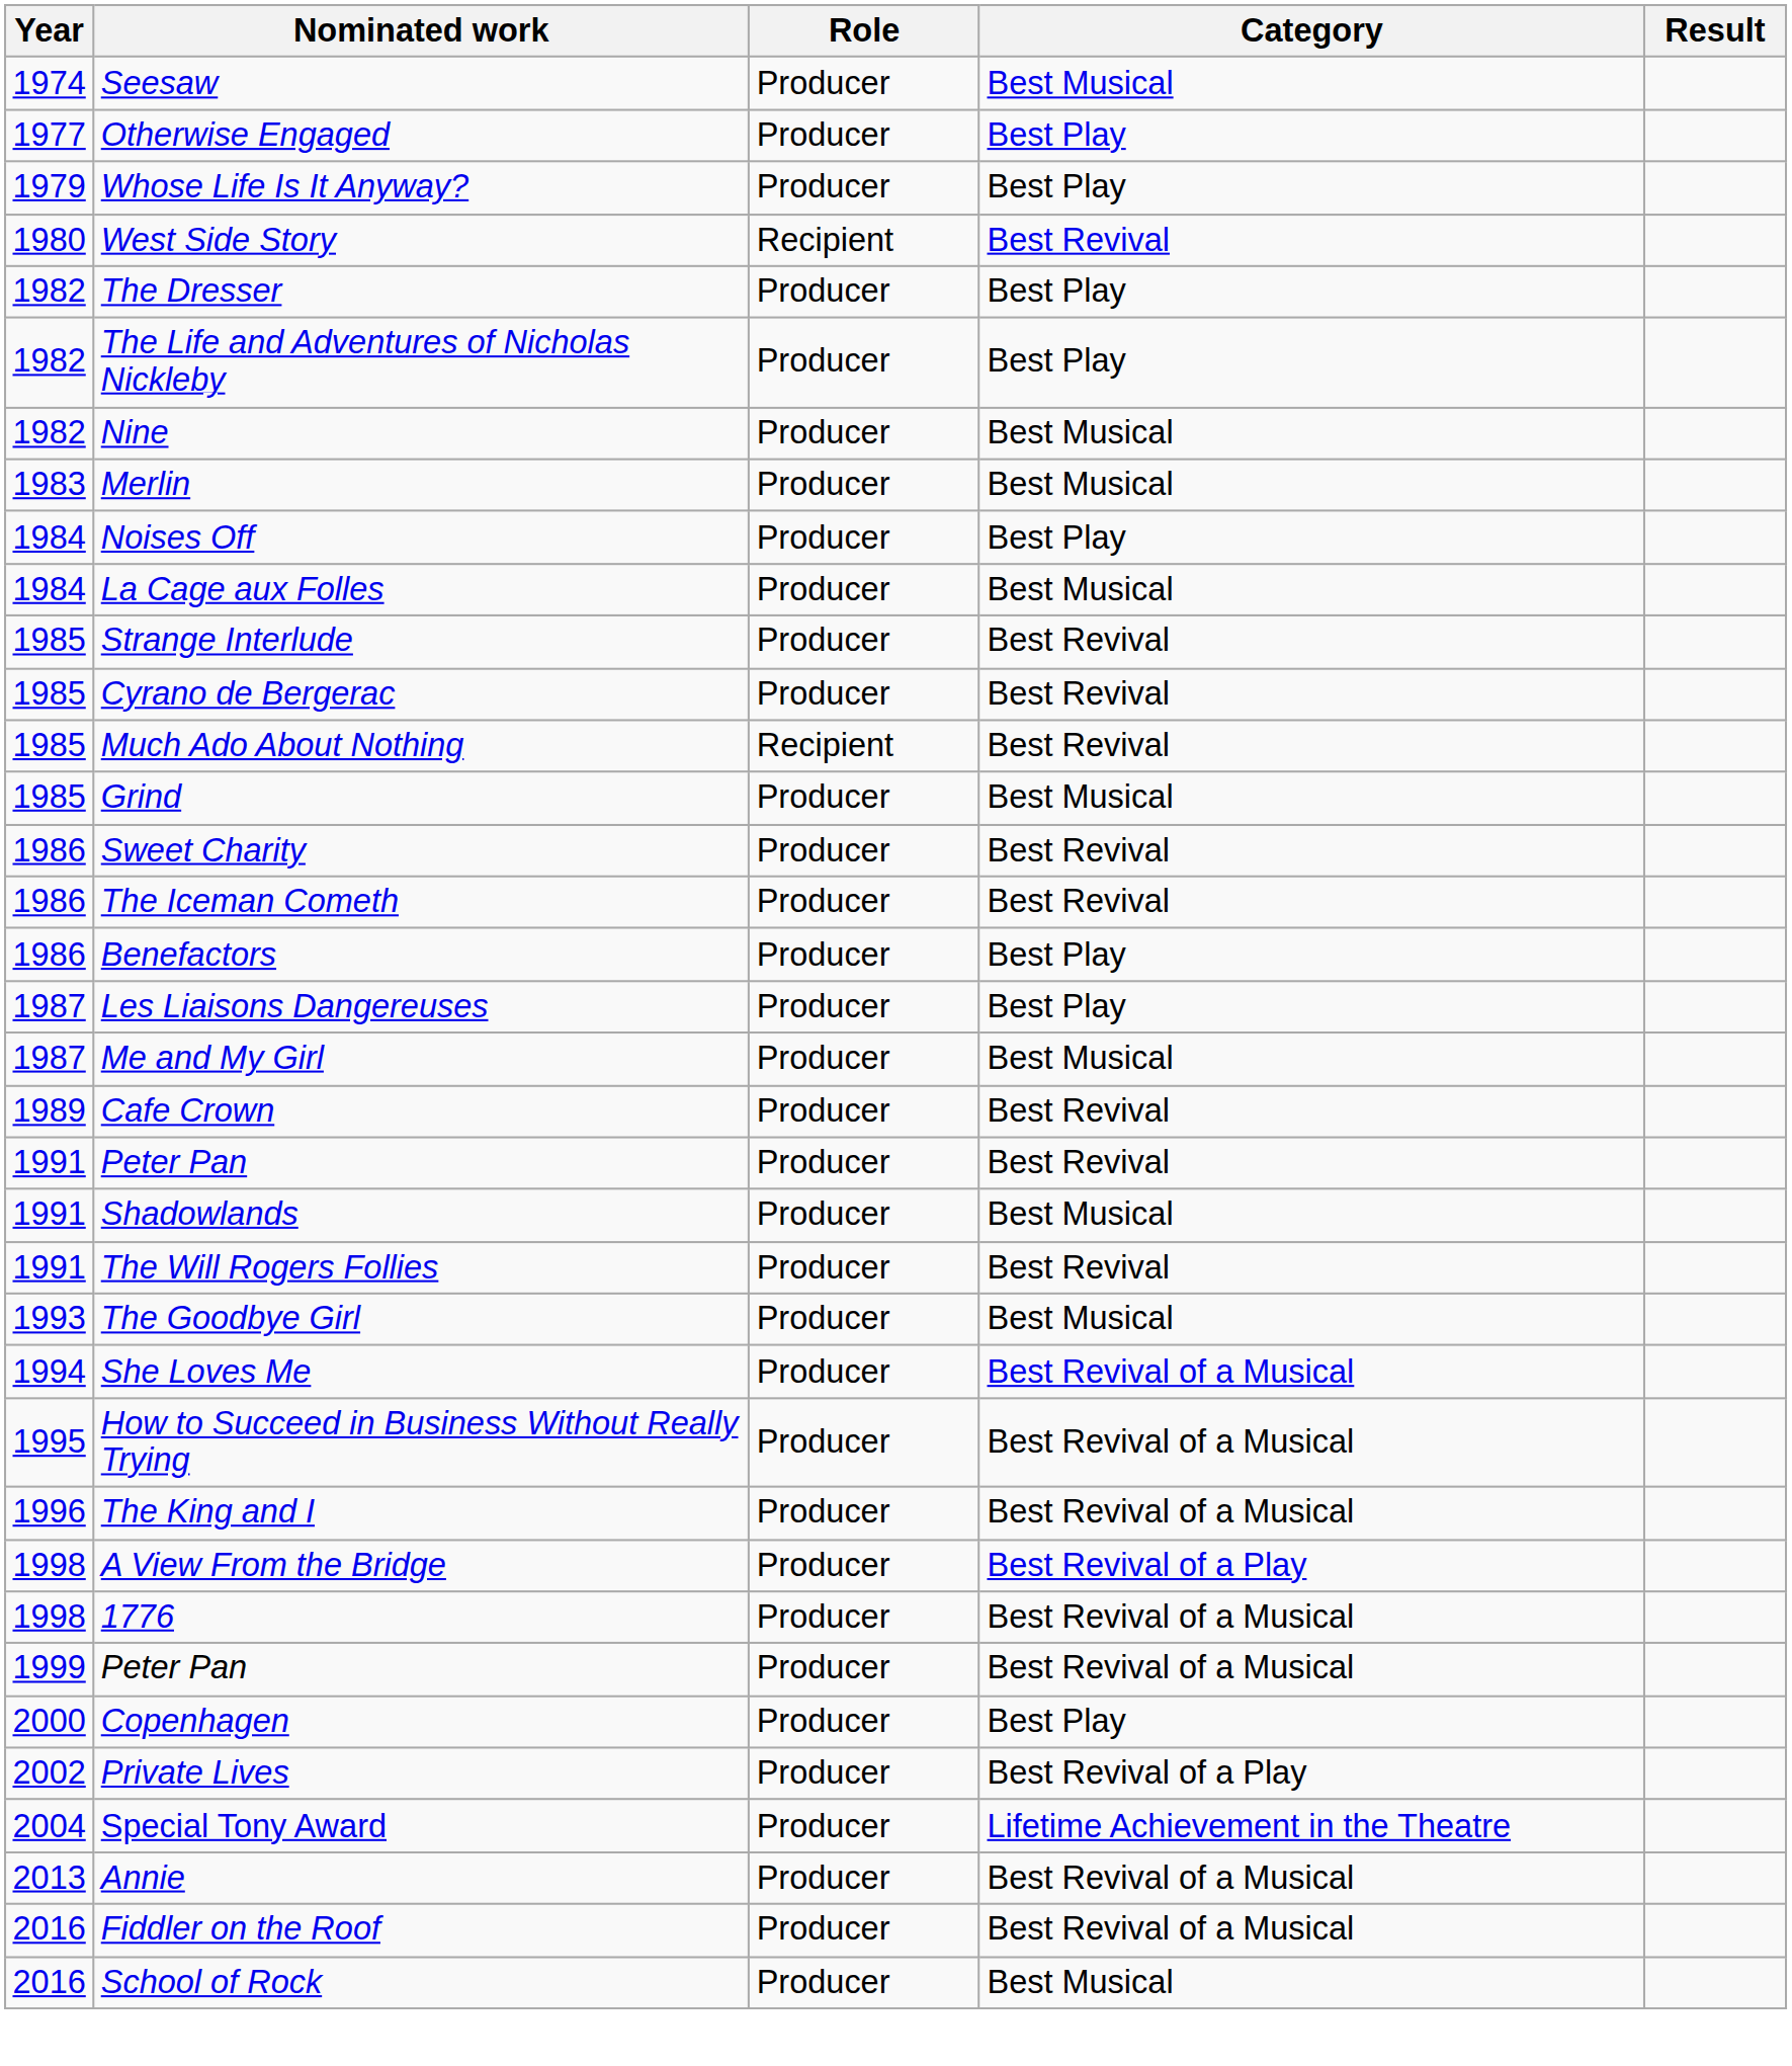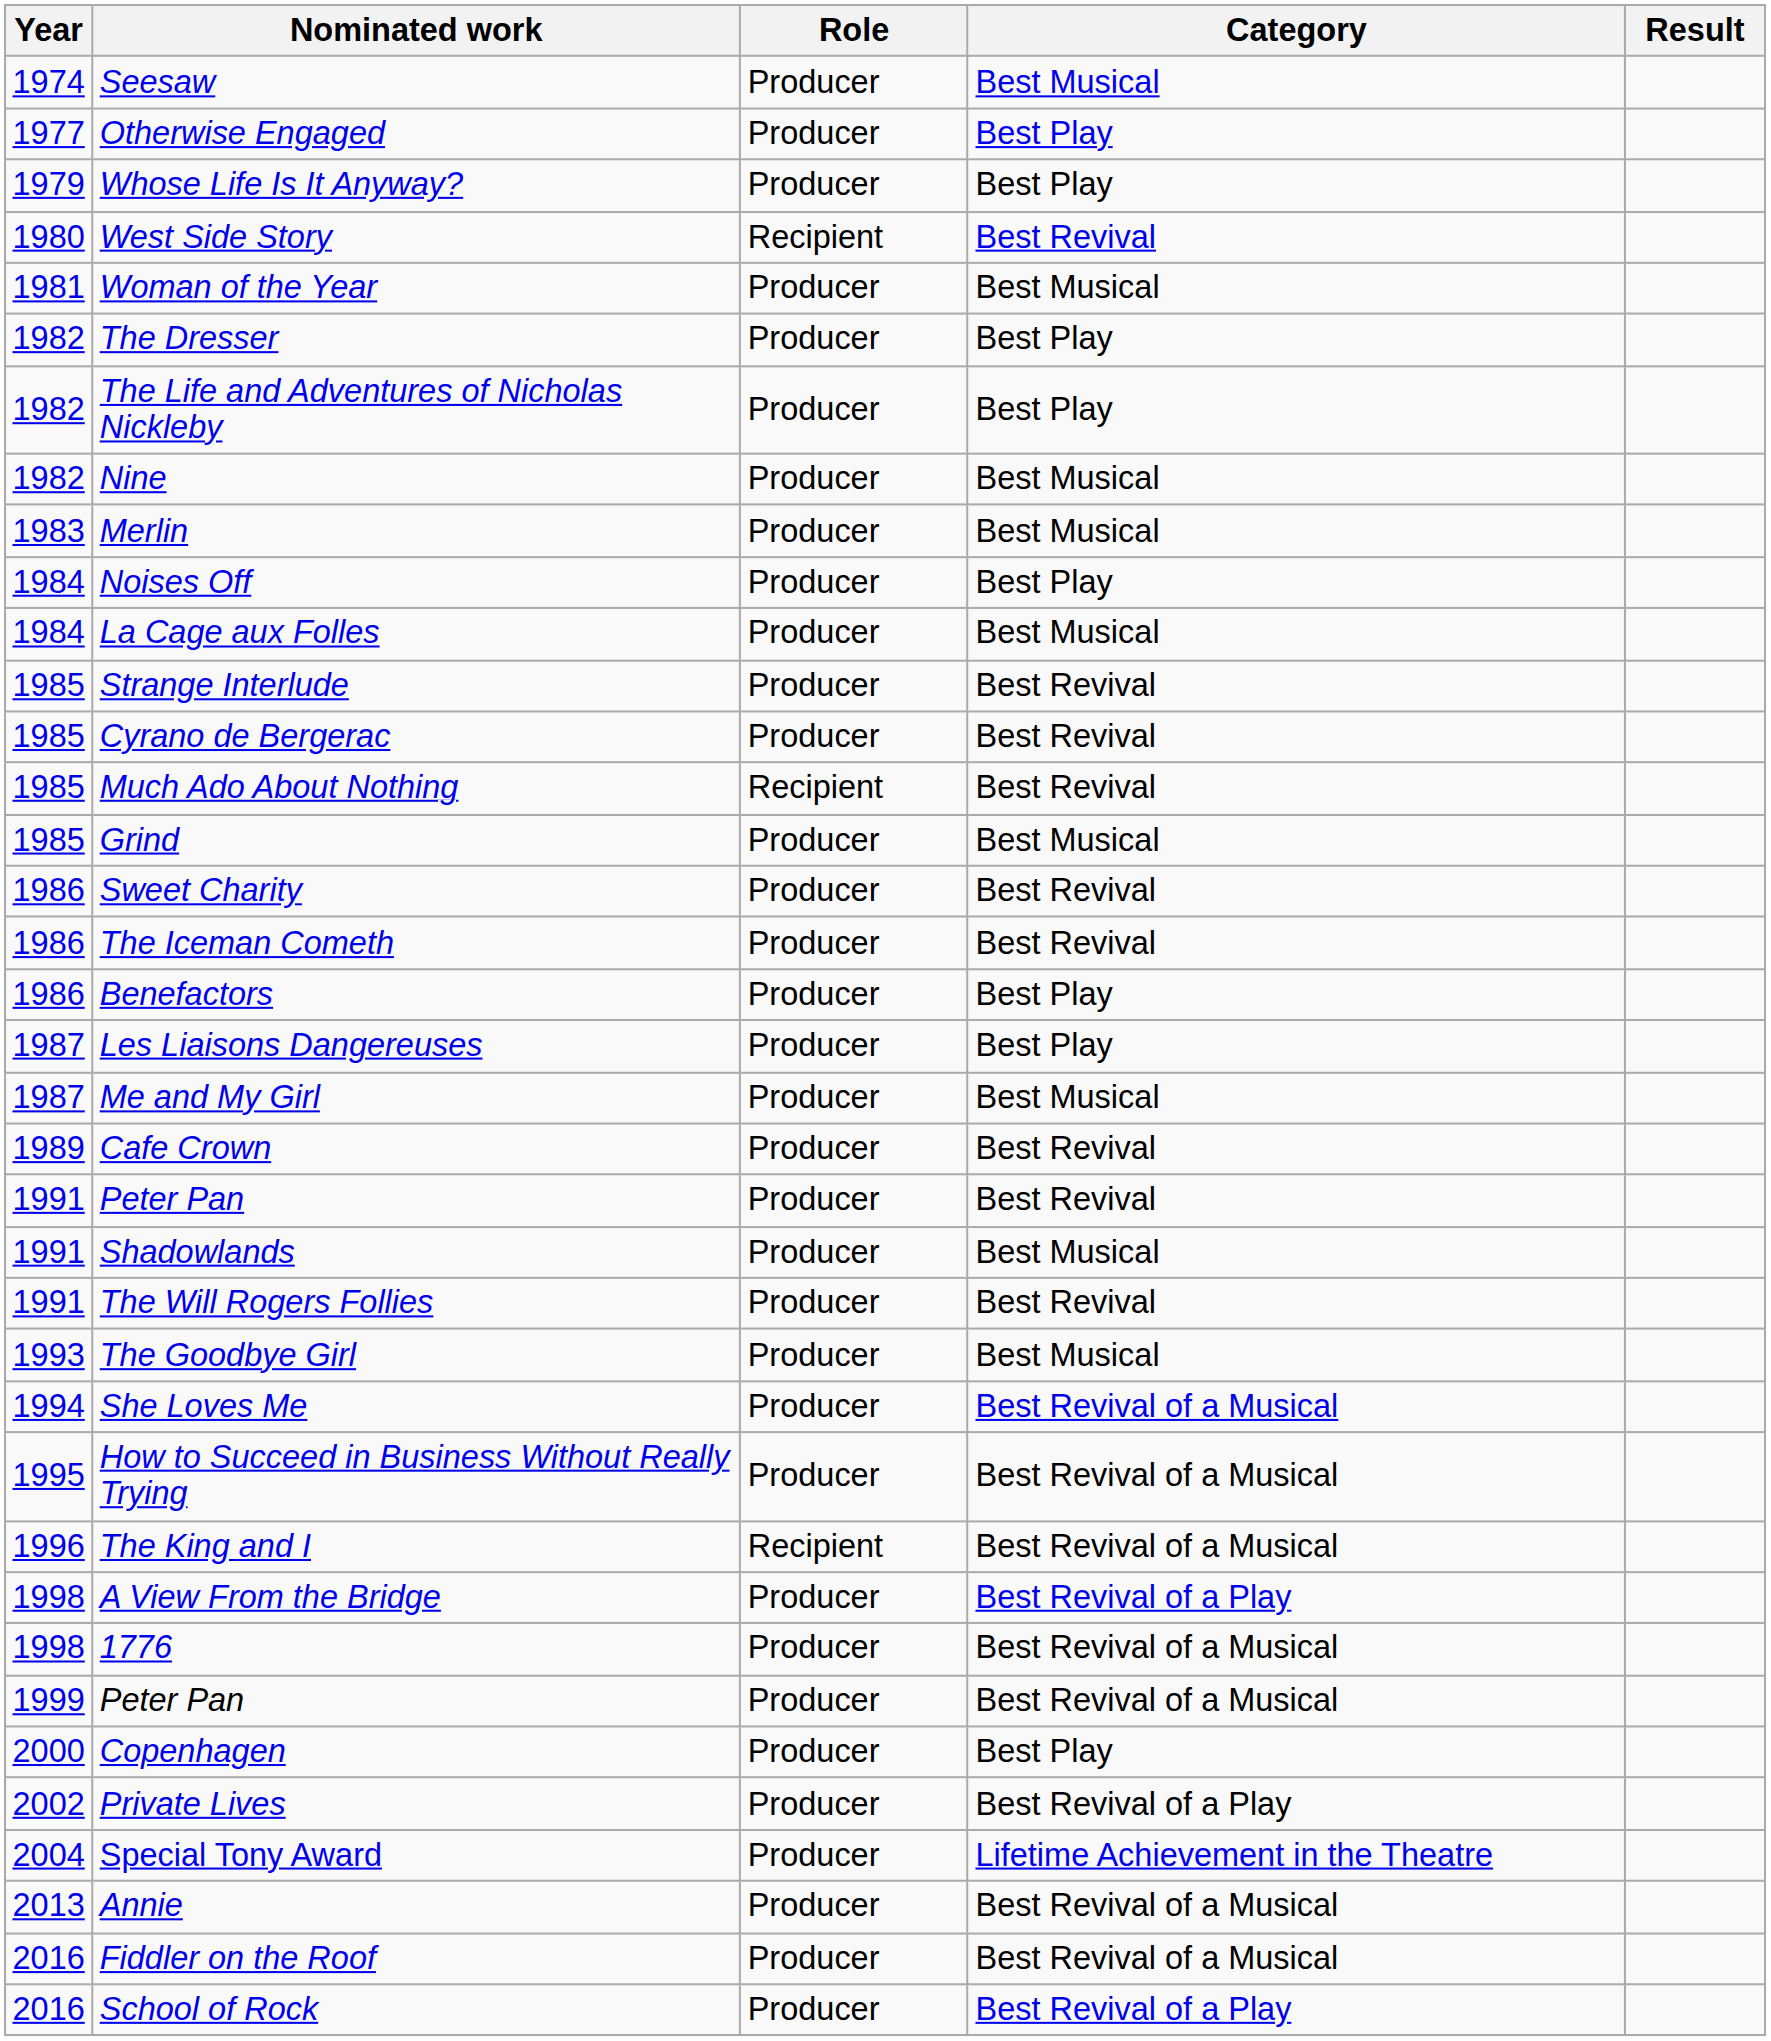 <table class="wikitable sortable">
 <tr>
 <th scope="col" style="width:1em;">Year</th>
 <th scope="col" style="width:39em;">Nominated work</th>
 <th scope="col" style="width:10em;">Role</th>
 <th scope="col" style="width:40em;">Category</th>
 <th scope="col" style="width:5em;">Result</th>
 </tr>
 <tr>
 <td><a href='#'>1974</a></td>
 <td><em><a href='#'>Seesaw</a></em></td>
 <td>Producer</td>
 <td><a href='#'>Best Musical</a></td>
 <td></td>
 </tr>
 <tr>
 <td><a href='#'>1977</a></td>
 <td><em><a href='#'>Otherwise Engaged</a></em></td>
 <td>Producer</td>
 <td><a href='#'>Best Play</a></td>
 <td></td>
 </tr>
 <tr>
 <td><a href='#'>1979</a></td>
 <td><em><a href='#'>Whose Life Is It Anyway?</a></em></td>
 <td>Producer</td>
 <td>Best Play</td>
 <td></td>
 </tr>
 <tr>
 <td><a href='#'>1980</a></td>
 <td><em><a href='#'>West Side Story</a></em></td>
 <td>Recipient</td>
 <td><a href='#'>Best Revival</a></td>
+<td></td>
+</tr>
+<tr>
+<td><a href='#'>1981</a></td>
+<td><em><a href='#'>Woman of the Year</a></em></td>
+<td>Producer</td>
+<td>Best Musical</td>
 <td></td>
 </tr>
 <tr>
 <td><a href='#'>1982</a></td>
 <td><em><a href='#'>The Dresser</a></em></td>
 <td>Producer</td>
 <td>Best Play</td>
 <td></td>
 </tr>
 <tr>
 <td><a href='#'>1982</a></td>
 <td><em><a href='#'>The Life and Adventures of Nicholas Nickleby</a></em></td>
 <td>Producer</td>
 <td>Best Play</td>
 <td></td>
 </tr>
 <tr>
 <td><a href='#'>1982</a></td>
 <td><em><a href='#'>Nine</a></em></td>
 <td>Producer</td>
 <td>Best Musical</td>
 <td></td>
 </tr>
 <tr>
 <td><a href='#'>1983</a></td>
 <td><em><a href='#'>Merlin</a></em></td>
 <td>Producer</td>
 <td>Best Musical</td>
 <td></td>
 </tr>
 <tr>
 <td><a href='#'>1984</a></td>
 <td><em><a href='#'>Noises Off</a></em></td>
 <td>Producer</td>
 <td>Best Play</td>
 <td></td>
 </tr>
 <tr>
 <td><a href='#'>1984</a></td>
 <td><em><a href='#'>La Cage aux Folles</a></em></td>
 <td>Producer</td>
 <td>Best Musical</td>
 <td></td>
 </tr>
 <tr>
 <td><a href='#'>1985</a></td>
 <td><em><a href='#'>Strange Interlude</a></em></td>
 <td>Producer</td>
 <td>Best Revival</td>
 <td></td>
 </tr>
 <tr>
 <td><a href='#'>1985</a></td>
 <td><em><a href='#'>Cyrano de Bergerac</a></em></td>
 <td>Producer</td>
 <td>Best Revival</td>
 <td></td>
 </tr>
 <tr>
 <td><a href='#'>1985</a></td>
 <td><em><a href='#'>Much Ado About Nothing</a></em></td>
 <td>Recipient</td>
 <td>Best Revival</td>
 <td></td>
 </tr>
 <tr>
 <td><a href='#'>1985</a></td>
 <td><em><a href='#'>Grind</a></em></td>
 <td>Producer</td>
 <td>Best Musical</td>
 <td></td>
 </tr>
 <tr>
 <td><a href='#'>1986</a></td>
 <td><em><a href='#'>Sweet Charity</a></em></td>
 <td>Producer</td>
 <td>Best Revival</td>
 <td></td>
 </tr>
 <tr>
 <td><a href='#'>1986</a></td>
 <td><em><a href='#'>The Iceman Cometh</a></em></td>
 <td>Producer</td>
 <td>Best Revival</td>
 <td></td>
 </tr>
 <tr>
 <td><a href='#'>1986</a></td>
 <td><em><a href='#'>Benefactors</a></em></td>
 <td>Producer</td>
 <td>Best Play</td>
 <td></td>
 </tr>
 <tr>
 <td><a href='#'>1987</a></td>
 <td><em><a href='#'>Les Liaisons Dangereuses</a></em></td>
 <td>Producer</td>
 <td>Best Play</td>
 <td></td>
 </tr>
 <tr>
 <td><a href='#'>1987</a></td>
 <td><em><a href='#'>Me and My Girl</a></em></td>
 <td>Producer</td>
 <td>Best Musical</td>
 <td></td>
 </tr>
 <tr>
 <td><a href='#'>1989</a></td>
 <td><em><a href='#'>Cafe Crown</a></em></td>
 <td>Producer</td>
 <td>Best Revival</td>
 <td></td>
 </tr>
 <tr>
 <td><a href='#'>1991</a></td>
 <td><em><a href='#'>Peter Pan</a></em></td>
 <td>Producer</td>
 <td>Best Revival</td>
 <td></td>
 </tr>
 <tr>
 <td><a href='#'>1991</a></td>
 <td><em><a href='#'>Shadowlands</a></em></td>
 <td>Producer</td>
 <td>Best Musical</td>
 <td></td>
 </tr>
 <tr>
 <td><a href='#'>1991</a></td>
 <td><em><a href='#'>The Will Rogers Follies</a></em></td>
 <td>Producer</td>
 <td>Best Revival</td>
 <td></td>
 </tr>
 <tr>
 <td><a href='#'>1993</a></td>
 <td><em><a href='#'>The Goodbye Girl</a></em></td>
 <td>Producer</td>
 <td>Best Musical</td>
 <td></td>
 </tr>
 <tr>
 <td><a href='#'>1994</a></td>
 <td><em><a href='#'>She Loves Me</a></em></td>
 <td>Producer</td>
 <td><a href='#'>Best Revival of a Musical</a></td>
 <td></td>
 </tr>
 <tr>
 <td><a href='#'>1995</a></td>
 <td><em><a href='#'>How to Succeed in Business Without Really Trying</a></em></td>
 <td>Producer</td>
 <td>Best Revival of a Musical</td>
 <td></td>
 </tr>
 <tr>
 <td><a href='#'>1996</a></td>
 <td><em><a href='#'>The King and I</a></em></td>
-<td>Producer</td>
+<td>Recipient</td>
 <td>Best Revival of a Musical</td>
 <td></td>
 </tr>
 <tr>
 <td><a href='#'>1998</a></td>
 <td><em><a href='#'>A View From the Bridge</a></em></td>
 <td>Producer</td>
 <td><a href='#'>Best Revival of a Play</a></td>
 <td></td>
 </tr>
 <tr>
 <td><a href='#'>1998</a></td>
 <td><em><a href='#'>1776</a></em></td>
 <td>Producer</td>
 <td>Best Revival of a Musical</td>
 <td></td>
 </tr>
 <tr>
 <td><a href='#'>1999</a></td>
 <td><em>Peter Pan</em></td>
 <td>Producer</td>
 <td>Best Revival of a Musical</td>
 <td></td>
 </tr>
 <tr>
 <td><a href='#'>2000</a></td>
 <td><em><a href='#'>Copenhagen</a></em></td>
 <td>Producer</td>
 <td>Best Play</td>
 <td></td>
 </tr>
 <tr>
 <td><a href='#'>2002</a></td>
 <td><em><a href='#'>Private Lives</a></em></td>
 <td>Producer</td>
 <td>Best Revival of a Play</td>
 <td></td>
 </tr>
 <tr>
 <td><a href='#'>2004</a></td>
 <td><a href='#'>Special Tony Award</a></td>
 <td>Producer</td>
 <td><a href='#'>Lifetime Achievement in the Theatre</a></td>
 <td></td>
 </tr>
 <tr>
 <td><a href='#'>2013</a></td>
 <td><em><a href='#'>Annie</a></em></td>
 <td>Producer</td>
 <td>Best Revival of a Musical</td>
 <td></td>
 </tr>
 <tr>
 <td><a href='#'>2016</a></td>
 <td><em><a href='#'>Fiddler on the Roof</a></em></td>
 <td>Producer</td>
 <td>Best Revival of a Musical</td>
 <td></td>
 </tr>
 <tr>
 <td><a href='#'>2016</a></td>
 <td><em><a href='#'>School of Rock</a></em></td>
 <td>Producer</td>
-<td>Best Musical</td>
+<td><a href='#'>Best Revival of a Play</a></td>
 <td></td>
 </tr>
 <tr>
 </tr>
 </table>
